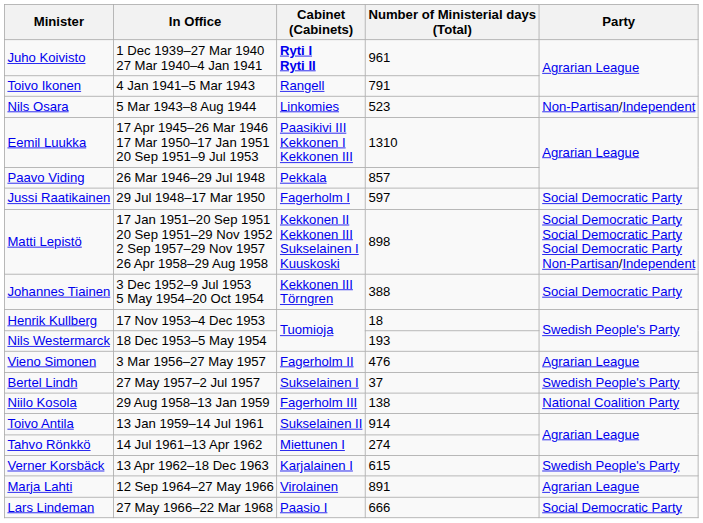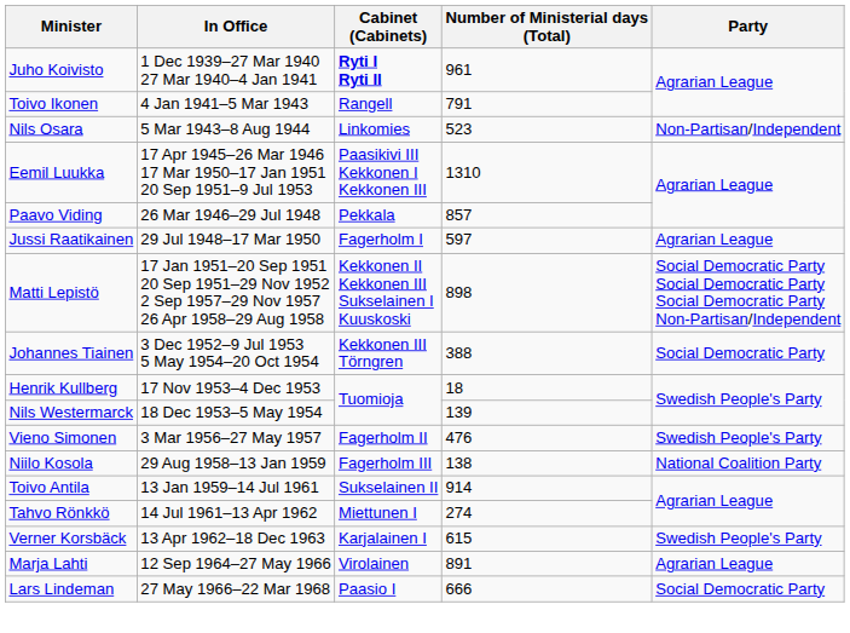 <table class="wikitable">
 <tr>
 <th>Minister</th>
 <th>In Office</th>
 <th>Cabinet<br>(Cabinets)</th>
 <th>Number of Ministerial days <br>(Total)</th>
 <th>Party</th>
 </tr>
 <tr>
 <td><a href='#'>Juho Koivisto</a></td>
 <td>1 Dec 1939–27  Mar  1940<br>27  Mar  1940–4 Jan 1941</td>
 <td><strong><a href='#'>Ryti I</a><br><a href='#'>Ryti II</a></strong></td>
 <td>961</td>
 <td rowspan=2><a href='#'>Agrarian League</a></td>
 </tr>
 <tr>
 <td><a href='#'>Toivo Ikonen</a></td>
 <td>4 Jan 1941–5  Mar  1943</td>
 <td><a href='#'>Rangell</a></td>
 <td>791</td>
 </tr>
 <tr>
 <td><a href='#'>Nils Osara</a></td>
 <td>5  Mar  1943–8 Aug 1944</td>
 <td><a href='#'>Linkomies</a></td>
 <td>523</td>
 <td><a href='#'>Non-Partisan</a>/<a href='#'>Independent</a></td>
 </tr>
 <tr>
 <td><a href='#'>Eemil Luukka</a></td>
 <td>17 Apr 1945–26  Mar  1946<br>17  Mar  1950–17 Jan 1951<br>20 Sep 1951–9 Jul 1953</td>
 <td><a href='#'>Paasikivi III</a><br><a href='#'>Kekkonen I</a><br><a href='#'>Kekkonen III</a></td>
 <td>1310</td>
 <td rowspan=2><a href='#'>Agrarian League</a></td>
 </tr>
 <tr>
 <td><a href='#'>Paavo Viding</a></td>
 <td>26  Mar  1946–29 Jul 1948</td>
 <td><a href='#'>Pekkala</a></td>
 <td>857</td>
 </tr>
 <tr>
 <td><a href='#'>Jussi Raatikainen</a></td>
 <td>29 Jul 1948–17  Mar  1950</td>
 <td><a href='#'>Fagerholm I</a></td>
 <td>597</td>
-<td><a href='#'>Social Democratic Party</a></td>
+<td><a href='#'>Agrarian League</a></td>
 </tr>
 <tr>
 <td><a href='#'>Matti Lepistö</a></td>
 <td>17 Jan 1951–20 Sep 1951<br>20 Sep 1951–29 Nov 1952<br>2 Sep 1957–29 Nov 1957<br>26 Apr 1958–29 Aug 1958</td>
 <td><a href='#'>Kekkonen II</a><br><a href='#'>Kekkonen III</a><br><a href='#'>Sukselainen I</a><br><a href='#'>Kuuskoski</a></td>
 <td>898</td>
 <td><a href='#'>Social Democratic Party</a><br><a href='#'>Social Democratic Party</a><br><a href='#'>Social Democratic Party</a><br><a href='#'>Non-Partisan</a>/<a href='#'>Independent</a></td>
 </tr>
 <tr>
 <td><a href='#'>Johannes Tiainen</a></td>
 <td>3 Dec 1952–9 Jul 1953<br>5 May 1954–20 Oct 1954</td>
 <td><a href='#'>Kekkonen III</a><br><a href='#'>Törngren</a></td>
 <td>388</td>
 <td><a href='#'>Social Democratic Party</a></td>
 </tr>
 <tr>
 <td><a href='#'>Henrik Kullberg</a></td>
 <td>17 Nov 1953–4 Dec 1953</td>
 <td rowspan=2><a href='#'>Tuomioja</a></td>
 <td>18</td>
 <td rowspan=2><a href='#'>Swedish People's Party</a></td>
 </tr>
 <tr>
 <td><a href='#'>Nils Westermarck</a></td>
 <td>18 Dec 1953–5 May 1954</td>
-<td>193</td>
+<td>139</td>
 </tr>
 <tr>
 <td><a href='#'>Vieno Simonen</a></td>
 <td>3  Mar  1956–27 May 1957</td>
 <td><a href='#'>Fagerholm II</a></td>
 <td>476</td>
-<td><a href='#'>Agrarian League</a></td>
-</tr>
-<tr>
-<td><a href='#'>Bertel Lindh</a></td>
-<td>27 May 1957–2 Jul 1957</td>
-<td><a href='#'>Sukselainen I</a></td>
-<td>37</td>
 <td><a href='#'>Swedish People's Party</a></td>
 </tr>
 <tr>
 <td><a href='#'>Niilo Kosola</a></td>
 <td>29 Aug 1958–13 Jan 1959</td>
 <td><a href='#'>Fagerholm III</a></td>
 <td>138</td>
 <td><a href='#'>National Coalition Party</a></td>
 </tr>
 <tr>
 <td><a href='#'>Toivo Antila</a></td>
 <td>13 Jan 1959–14 Jul 1961</td>
 <td><a href='#'>Sukselainen II</a></td>
 <td>914</td>
 <td rowspan=2><a href='#'>Agrarian League</a></td>
 </tr>
 <tr>
 <td><a href='#'>Tahvo Rönkkö</a></td>
 <td>14 Jul 1961–13 Apr 1962</td>
 <td><a href='#'>Miettunen I</a></td>
 <td>274</td>
 </tr>
 <tr>
 <td><a href='#'>Verner Korsbäck</a></td>
 <td>13 Apr 1962–18 Dec 1963</td>
 <td><a href='#'>Karjalainen I</a></td>
 <td>615</td>
 <td><a href='#'>Swedish People's Party</a></td>
 </tr>
 <tr>
 <td><a href='#'>Marja Lahti</a></td>
 <td>12 Sep 1964–27 May 1966</td>
 <td><a href='#'>Virolainen</a></td>
 <td>891</td>
 <td><a href='#'>Agrarian League</a></td>
 </tr>
 <tr>
 <td><a href='#'>Lars Lindeman</a></td>
 <td>27 May 1966–22  Mar  1968</td>
 <td><a href='#'>Paasio I</a></td>
 <td>666</td>
 <td><a href='#'>Social Democratic Party</a></td>
 </tr>
 </table>
